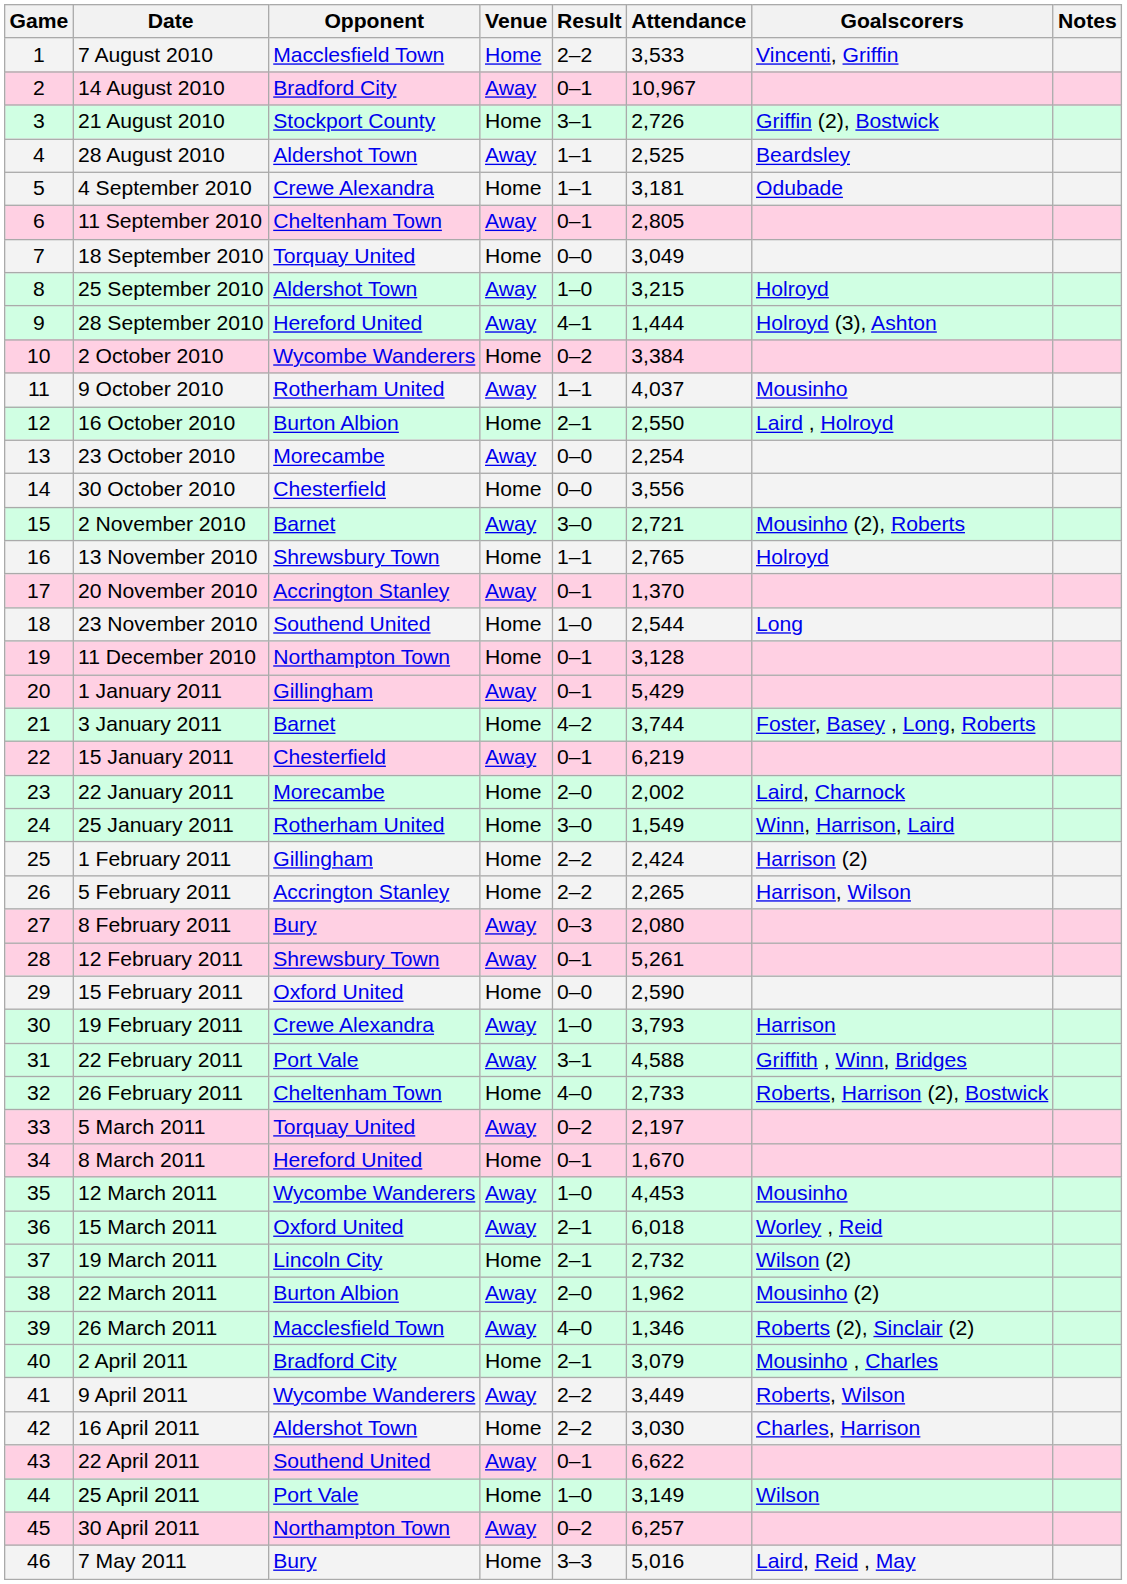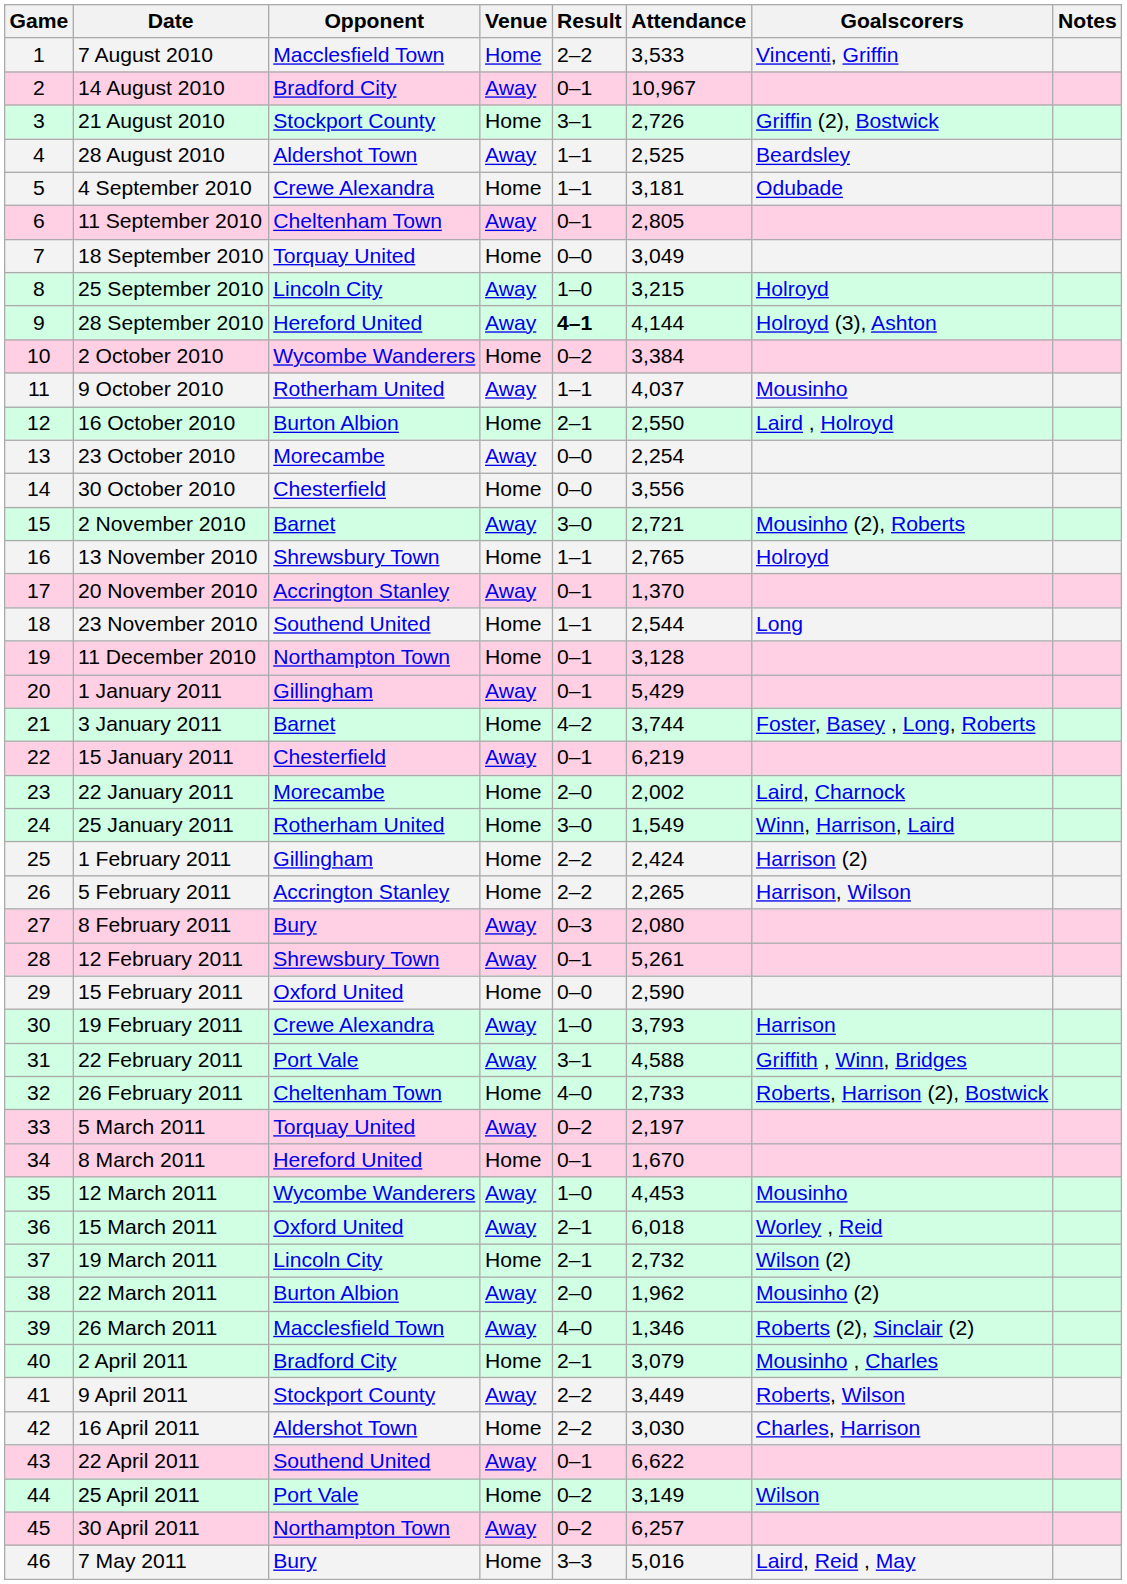 <table class="wikitable">
 <tr>
 <th>Game</th>
 <th>Date</th>
 <th>Opponent</th>
 <th>Venue</th>
 <th>Result</th>
 <th>Attendance</th>
 <th>Goalscorers</th>
 <th>Notes</th>
 </tr>
 <tr style="background: #f3f3f3;">
 <td align="center">1</td>
 <td>7 August 2010</td>
 <td><a href='#'>Macclesfield Town</a></td>
 <td><a href='#'>Home</a></td>
 <td>2–2</td>
 <td>3,533</td>
 <td><a href='#'>Vincenti</a>, <a href='#'>Griffin</a></td>
 <td></td>
 </tr>
 <tr style="background: #ffd0e3;">
 <td align="center">2</td>
 <td>14 August 2010</td>
 <td><a href='#'>Bradford City</a></td>
 <td><a href='#'>Away</a></td>
 <td>0–1</td>
 <td>10,967</td>
 <td></td>
 <td></td>
 </tr>
 <tr style="background: #d0ffe3;">
 <td align="center">3</td>
 <td>21 August 2010</td>
 <td><a href='#'>Stockport County</a></td>
 <td>Home</td>
 <td>3–1</td>
 <td>2,726</td>
 <td><a href='#'>Griffin</a> (2), <a href='#'>Bostwick</a></td>
 <td></td>
 </tr>
 <tr style="background: #f3f3f3;">
 <td align="center">4</td>
 <td>28 August 2010</td>
 <td><a href='#'>Aldershot Town</a></td>
 <td><a href='#'>Away</a></td>
 <td>1–1</td>
 <td>2,525</td>
 <td><a href='#'>Beardsley</a></td>
 <td></td>
 </tr>
 <tr style="background: #f3f3f3;">
 <td align="center">5</td>
 <td>4 September 2010</td>
 <td><a href='#'>Crewe Alexandra</a></td>
 <td>Home</td>
 <td>1–1</td>
 <td>3,181</td>
 <td><a href='#'>Odubade</a></td>
 <td></td>
 </tr>
 <tr style="background: #ffd0e3;">
 <td align="center">6</td>
 <td>11 September 2010</td>
 <td><a href='#'>Cheltenham Town</a></td>
 <td><a href='#'>Away</a></td>
 <td>0–1</td>
 <td>2,805</td>
 <td></td>
 <td></td>
 </tr>
 <tr style="background: #f3f3f3;">
 <td align="center">7</td>
 <td>18 September 2010</td>
 <td><a href='#'>Torquay United</a></td>
 <td>Home</td>
 <td>0–0</td>
 <td>3,049</td>
 <td></td>
 <td></td>
 </tr>
 <tr style="background: #d0ffe3;">
 <td align="center">8</td>
 <td>25 September 2010</td>
-<td><a href='#'>Aldershot Town</a></td>
+<td><a href='#'>Lincoln City</a></td>
 <td><a href='#'>Away</a></td>
 <td>1–0</td>
 <td>3,215</td>
 <td><a href='#'>Holroyd</a></td>
 <td></td>
 </tr>
 <tr style="background: #d0ffe3;">
 <td align="center">9</td>
 <td>28 September 2010</td>
 <td><a href='#'>Hereford United</a></td>
 <td><a href='#'>Away</a></td>
-<td>4–1</td>
-<td>1,444</td>
+<td><strong>4–1</strong></td>
+<td>4,144</td>
 <td><a href='#'>Holroyd</a> (3), <a href='#'>Ashton</a></td>
 <td></td>
 </tr>
 <tr style="background: #ffd0e3;">
 <td align="center">10</td>
 <td>2 October 2010</td>
 <td><a href='#'>Wycombe Wanderers</a></td>
 <td>Home</td>
 <td>0–2</td>
 <td>3,384</td>
 <td></td>
 <td></td>
 </tr>
 <tr style="background: #f3f3f3;">
 <td align="center">11</td>
 <td>9 October 2010</td>
 <td><a href='#'>Rotherham United</a></td>
 <td><a href='#'>Away</a></td>
 <td>1–1</td>
 <td>4,037</td>
 <td><a href='#'>Mousinho</a></td>
 <td></td>
 </tr>
 <tr style="background: #d0ffe3;">
 <td align="center">12</td>
 <td>16 October 2010</td>
 <td><a href='#'>Burton Albion</a></td>
 <td>Home</td>
 <td>2–1</td>
 <td>2,550</td>
 <td><a href='#'>Laird</a> , <a href='#'>Holroyd</a></td>
 <td></td>
 </tr>
 <tr style="background: #f3f3f3;">
 <td align="center">13</td>
 <td>23 October 2010</td>
 <td><a href='#'>Morecambe</a></td>
 <td><a href='#'>Away</a></td>
 <td>0–0</td>
 <td>2,254</td>
 <td></td>
 <td></td>
 </tr>
 <tr style="background: #f3f3f3;">
 <td align="center">14</td>
 <td>30 October 2010</td>
 <td><a href='#'>Chesterfield</a></td>
 <td>Home</td>
 <td>0–0</td>
 <td>3,556</td>
 <td></td>
 <td></td>
 </tr>
 <tr style="background: #d0ffe3;">
 <td align="center">15</td>
 <td>2 November 2010</td>
 <td><a href='#'>Barnet</a></td>
 <td><a href='#'>Away</a></td>
 <td>3–0</td>
 <td>2,721</td>
 <td><a href='#'>Mousinho</a> (2), <a href='#'>Roberts</a></td>
 <td></td>
 </tr>
 <tr style="background: #f3f3f3;">
 <td align="center">16</td>
 <td>13 November 2010</td>
 <td><a href='#'>Shrewsbury Town</a></td>
 <td>Home</td>
 <td>1–1</td>
 <td>2,765</td>
 <td><a href='#'>Holroyd</a></td>
 <td></td>
 </tr>
 <tr style="background: #ffd0e3;">
 <td align="center">17</td>
 <td>20 November 2010</td>
 <td><a href='#'>Accrington Stanley</a></td>
 <td><a href='#'>Away</a></td>
 <td>0–1</td>
 <td>1,370</td>
 <td></td>
 <td></td>
 </tr>
 <tr style="background: #f3f3f3;">
 <td align="center">18</td>
 <td>23 November 2010</td>
 <td><a href='#'>Southend United</a></td>
 <td>Home</td>
-<td>1–0</td>
+<td>1–1</td>
 <td>2,544</td>
 <td><a href='#'>Long</a></td>
 <td></td>
 </tr>
 <tr style="background: #ffd0e3;">
 <td align="center">19</td>
 <td>11 December 2010</td>
 <td><a href='#'>Northampton Town</a></td>
 <td>Home</td>
 <td>0–1</td>
 <td>3,128</td>
 <td></td>
 <td></td>
 </tr>
 <tr style="background: #ffd0e3;">
 <td align="center">20</td>
 <td>1 January 2011</td>
 <td><a href='#'>Gillingham</a></td>
 <td><a href='#'>Away</a></td>
 <td>0–1</td>
 <td>5,429</td>
 <td></td>
 <td></td>
 </tr>
 <tr style="background: #d0ffe3;">
 <td align="center">21</td>
 <td>3 January 2011</td>
 <td><a href='#'>Barnet</a></td>
 <td>Home</td>
 <td>4–2</td>
 <td>3,744</td>
 <td><a href='#'>Foster</a>, <a href='#'>Basey</a> , <a href='#'>Long</a>, <a href='#'>Roberts</a></td>
 <td></td>
 </tr>
 <tr style="background: #ffd0e3;">
 <td align="center">22</td>
 <td>15 January 2011</td>
 <td><a href='#'>Chesterfield</a></td>
 <td><a href='#'>Away</a></td>
 <td>0–1</td>
 <td>6,219</td>
 <td></td>
 <td></td>
 </tr>
 <tr style="background: #d0ffe3;">
 <td align="center">23</td>
 <td>22 January 2011</td>
 <td><a href='#'>Morecambe</a></td>
 <td>Home</td>
 <td>2–0</td>
 <td>2,002</td>
 <td><a href='#'>Laird</a>, <a href='#'>Charnock</a> </td>
 <td></td>
 </tr>
 <tr style="background: #d0ffe3;">
 <td align="center">24</td>
 <td>25 January 2011</td>
 <td><a href='#'>Rotherham United</a></td>
 <td>Home</td>
 <td>3–0</td>
 <td>1,549</td>
 <td><a href='#'>Winn</a>, <a href='#'>Harrison</a>, <a href='#'>Laird</a></td>
 <td></td>
 </tr>
 <tr style="background: #f3f3f3;">
 <td align="center">25</td>
 <td>1 February 2011</td>
 <td><a href='#'>Gillingham</a></td>
 <td>Home</td>
 <td>2–2</td>
 <td>2,424</td>
 <td><a href='#'>Harrison</a> (2)</td>
 <td></td>
 </tr>
 <tr style="background: #f3f3f3;">
 <td align="center">26</td>
 <td>5 February 2011</td>
 <td><a href='#'>Accrington Stanley</a></td>
 <td>Home</td>
 <td>2–2</td>
 <td>2,265</td>
 <td><a href='#'>Harrison</a>, <a href='#'>Wilson</a></td>
 <td></td>
 </tr>
 <tr style="background: #ffd0e3;">
 <td align="center">27</td>
 <td>8 February 2011</td>
 <td><a href='#'>Bury</a></td>
 <td><a href='#'>Away</a></td>
 <td>0–3</td>
 <td>2,080</td>
 <td></td>
 <td></td>
 </tr>
 <tr style="background: #ffd0e3;">
 <td align="center">28</td>
 <td>12 February 2011</td>
 <td><a href='#'>Shrewsbury Town</a></td>
 <td><a href='#'>Away</a></td>
 <td>0–1</td>
 <td>5,261</td>
 <td></td>
 <td></td>
 </tr>
 <tr style="background: #f3f3f3;">
 <td align="center">29</td>
 <td>15 February 2011</td>
 <td><a href='#'>Oxford United</a></td>
 <td>Home</td>
 <td>0–0</td>
 <td>2,590</td>
 <td></td>
 <td></td>
 </tr>
 <tr style="background: #d0ffe3;">
 <td align="center">30</td>
 <td>19 February 2011</td>
 <td><a href='#'>Crewe Alexandra</a></td>
 <td><a href='#'>Away</a></td>
 <td>1–0</td>
 <td>3,793</td>
 <td><a href='#'>Harrison</a></td>
 <td></td>
 </tr>
 <tr style="background: #d0ffe3;">
 <td align="center">31</td>
 <td>22 February 2011</td>
 <td><a href='#'>Port Vale</a></td>
 <td><a href='#'>Away</a></td>
 <td>3–1</td>
 <td>4,588</td>
 <td><a href='#'>Griffith</a> , <a href='#'>Winn</a>, <a href='#'>Bridges</a></td>
 <td></td>
 </tr>
 <tr style="background: #d0ffe3;">
 <td align="center">32</td>
 <td>26 February 2011</td>
 <td><a href='#'>Cheltenham Town</a></td>
 <td>Home</td>
 <td>4–0</td>
 <td>2,733</td>
 <td><a href='#'>Roberts</a>, <a href='#'>Harrison</a> (2), <a href='#'>Bostwick</a></td>
 <td></td>
 </tr>
 <tr style="background: #ffd0e3;">
 <td align="center">33</td>
 <td>5 March 2011</td>
 <td><a href='#'>Torquay United</a></td>
 <td><a href='#'>Away</a></td>
 <td>0–2</td>
 <td>2,197</td>
 <td></td>
 <td></td>
 </tr>
 <tr style="background: #ffd0e3;">
 <td align="center">34</td>
 <td>8 March 2011</td>
 <td><a href='#'>Hereford United</a></td>
 <td>Home</td>
 <td>0–1</td>
 <td>1,670</td>
 <td></td>
 <td></td>
 </tr>
 <tr style="background: #d0ffe3;">
 <td align="center">35</td>
 <td>12 March 2011</td>
 <td><a href='#'>Wycombe Wanderers</a></td>
 <td><a href='#'>Away</a></td>
 <td>1–0</td>
 <td>4,453</td>
 <td><a href='#'>Mousinho</a></td>
 <td></td>
 </tr>
 <tr style="background: #d0ffe3;">
 <td align="center">36</td>
 <td>15 March 2011</td>
 <td><a href='#'>Oxford United</a></td>
 <td><a href='#'>Away</a></td>
 <td>2–1</td>
 <td>6,018</td>
 <td><a href='#'>Worley</a> , <a href='#'>Reid</a></td>
 <td></td>
 </tr>
 <tr style="background: #d0ffe3;">
 <td align="center">37</td>
 <td>19 March 2011</td>
 <td><a href='#'>Lincoln City</a></td>
 <td>Home</td>
 <td>2–1</td>
 <td>2,732</td>
 <td><a href='#'>Wilson</a> (2)</td>
 <td></td>
 </tr>
 <tr style="background: #d0ffe3;">
 <td align="center">38</td>
 <td>22 March 2011</td>
 <td><a href='#'>Burton Albion</a></td>
 <td><a href='#'>Away</a></td>
 <td>2–0</td>
 <td>1,962</td>
 <td><a href='#'>Mousinho</a> (2)</td>
 <td></td>
 </tr>
 <tr style="background: #d0ffe3;">
 <td align="center">39</td>
 <td>26 March 2011</td>
 <td><a href='#'>Macclesfield Town</a></td>
 <td><a href='#'>Away</a></td>
 <td>4–0</td>
 <td>1,346</td>
 <td><a href='#'>Roberts</a> (2), <a href='#'>Sinclair</a> (2)</td>
 <td></td>
 </tr>
 <tr style="background: #d0ffe3;">
 <td align="center">40</td>
 <td>2 April 2011</td>
 <td><a href='#'>Bradford City</a></td>
 <td>Home</td>
 <td>2–1</td>
 <td>3,079</td>
 <td><a href='#'>Mousinho</a> , <a href='#'>Charles</a></td>
 <td></td>
 </tr>
 <tr style="background: #f3f3f3;">
 <td align="center">41</td>
 <td>9 April 2011</td>
-<td><a href='#'>Wycombe Wanderers</a></td>
+<td><a href='#'>Stockport County</a></td>
 <td><a href='#'>Away</a></td>
 <td>2–2</td>
 <td>3,449</td>
 <td><a href='#'>Roberts</a>, <a href='#'>Wilson</a></td>
 <td></td>
 </tr>
 <tr style="background: #f3f3f3;">
 <td align="center">42</td>
 <td>16 April 2011</td>
 <td><a href='#'>Aldershot Town</a></td>
 <td>Home</td>
 <td>2–2</td>
 <td>3,030</td>
 <td><a href='#'>Charles</a>, <a href='#'>Harrison</a></td>
 <td></td>
 </tr>
 <tr style="background: #ffd0e3;">
 <td align="center">43</td>
 <td>22 April 2011</td>
 <td><a href='#'>Southend United</a></td>
 <td><a href='#'>Away</a></td>
 <td>0–1</td>
 <td>6,622</td>
 <td></td>
 <td></td>
 </tr>
 <tr style="background: #d0ffe3;">
 <td align="center">44</td>
 <td>25 April 2011</td>
 <td><a href='#'>Port Vale</a></td>
 <td>Home</td>
-<td>1–0</td>
+<td>0–2</td>
 <td>3,149</td>
 <td><a href='#'>Wilson</a></td>
 <td></td>
 </tr>
 <tr style="background: #ffd0e3;">
 <td align="center">45</td>
 <td>30 April 2011</td>
 <td><a href='#'>Northampton Town</a></td>
 <td><a href='#'>Away</a></td>
 <td>0–2</td>
 <td>6,257</td>
 <td></td>
 <td></td>
 </tr>
 <tr style="background: #f3f3f3;">
 <td align="center">46</td>
 <td>7 May 2011</td>
 <td><a href='#'>Bury</a></td>
 <td>Home</td>
 <td>3–3</td>
 <td>5,016</td>
 <td><a href='#'>Laird</a>, <a href='#'>Reid</a> , <a href='#'>May</a></td>
 <td></td>
 </tr>
 </table>
